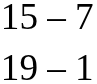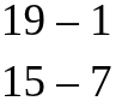 <table style="text-align:center">
 <tr>
 <th width=200></th>
 <th width=100></th>
 <th width=200></th>
 </tr>
 <tr>
 <td align=right><strong></strong></td>
-<td>15 – 7</td>
+<td>19 – 1</td>
 <td align=left></td>
 </tr>
 <tr>
 <td align=right><strong></strong></td>
-<td>19 – 1</td>
+<td>15 – 7</td>
 <td align=left></td>
 </tr>
 </table>
